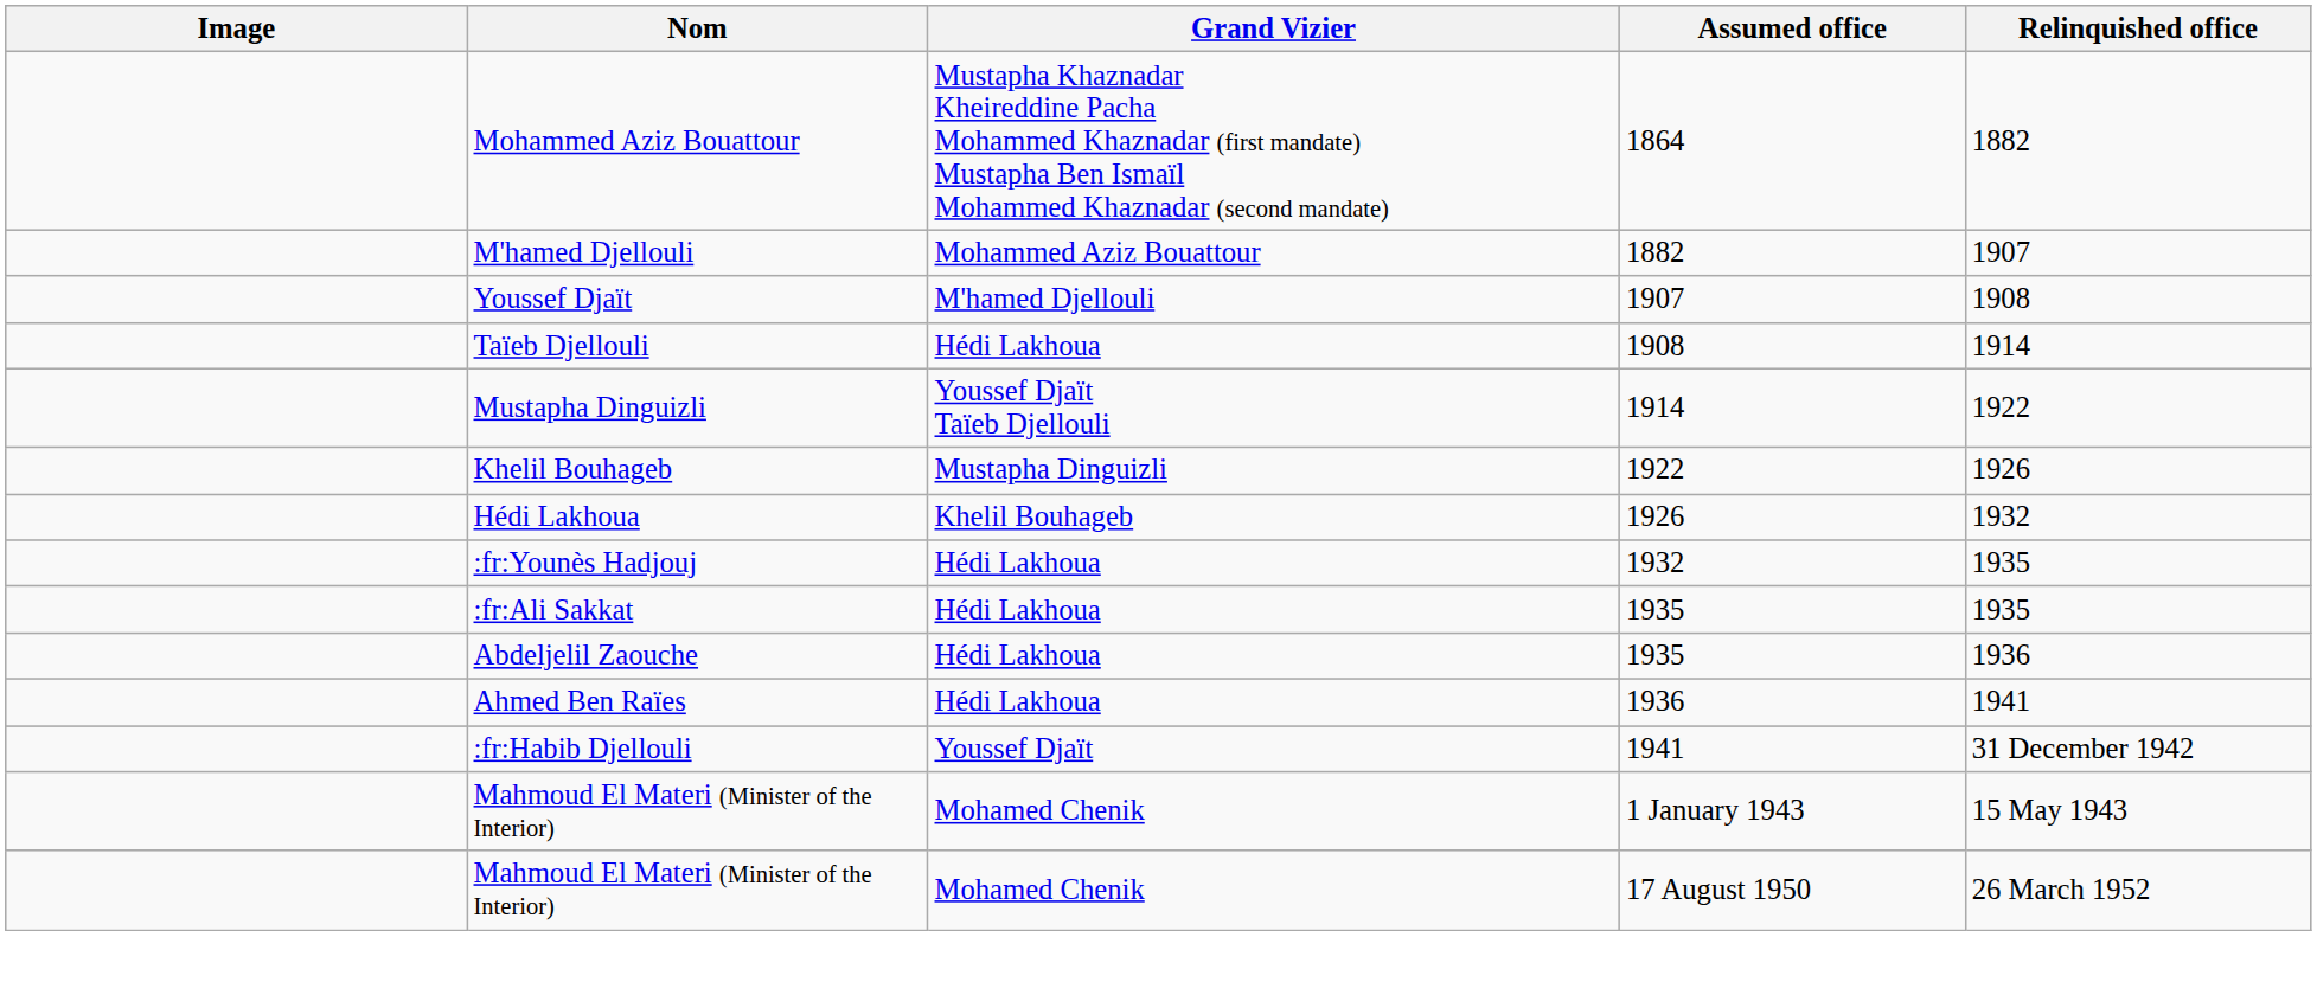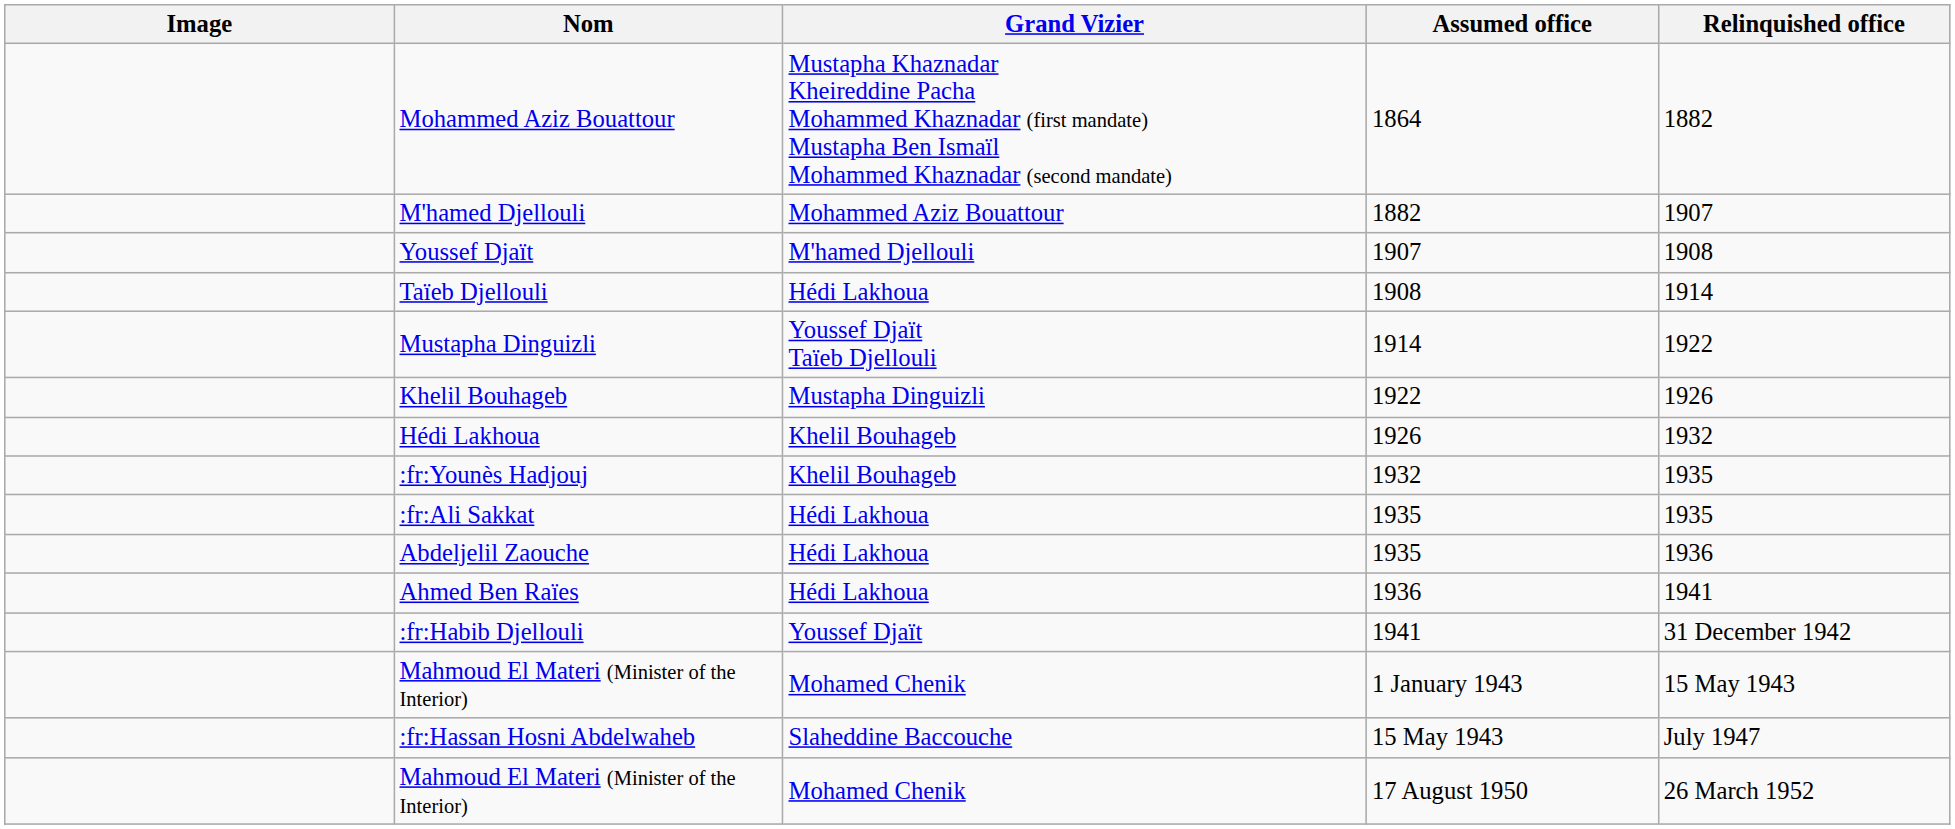 <table class="wikitable sortable" style="width:100%;">
 <tr>
 <th scope=col class="unsortable" width=80px>Image</th>
 <th scope=col width=20%>Nom</th>
 <th scope=col width=30%><a href='#'>Grand Vizier</a></th>
 <th scope=col width=15%>Assumed office</th>
 <th scope=col width=15%>Relinquished office</th>
 </tr>
 <tr>
 <td></td>
 <td><a href='#'>Mohammed Aziz Bouattour</a></td>
 <td><a href='#'>Mustapha Khaznadar</a><br><a href='#'>Kheireddine Pacha</a><br><a href='#'>Mohammed Khaznadar</a> <small>(first mandate)</small><br><a href='#'>Mustapha Ben Ismaïl</a><br><a href='#'>Mohammed Khaznadar</a> <small>(second mandate)</small></td>
 <td>1864</td>
 <td>1882</td>
 </tr>
 <tr>
 <td></td>
 <td><a href='#'>M'hamed Djellouli</a></td>
 <td><a href='#'>Mohammed Aziz Bouattour</a></td>
 <td>1882</td>
 <td>1907</td>
 </tr>
 <tr>
 <td></td>
 <td><a href='#'>Youssef Djaït</a></td>
 <td><a href='#'>M'hamed Djellouli</a></td>
 <td>1907</td>
 <td>1908</td>
 </tr>
 <tr>
 <td></td>
 <td><a href='#'>Taïeb Djellouli</a></td>
 <td><a href='#'>Hédi Lakhoua</a></td>
 <td>1908</td>
 <td>1914</td>
 </tr>
 <tr>
 <td></td>
 <td><a href='#'>Mustapha Dinguizli</a></td>
 <td><a href='#'>Youssef Djaït</a><br><a href='#'>Taïeb Djellouli</a></td>
 <td>1914</td>
 <td>1922</td>
 </tr>
 <tr>
 <td></td>
 <td><a href='#'>Khelil Bouhageb</a></td>
 <td><a href='#'>Mustapha Dinguizli</a></td>
 <td>1922</td>
 <td>1926</td>
 </tr>
 <tr>
 <td></td>
 <td><a href='#'>Hédi Lakhoua</a></td>
 <td><a href='#'>Khelil Bouhageb</a></td>
 <td>1926</td>
 <td>1932</td>
 </tr>
 <tr>
 <td></td>
 <td><a href='#'>:fr:Younès Hadjouj</a></td>
-<td><a href='#'>Hédi Lakhoua</a></td>
+<td><a href='#'>Khelil Bouhageb</a></td>
 <td>1932</td>
 <td>1935</td>
 </tr>
 <tr>
 <td></td>
 <td><a href='#'>:fr:Ali Sakkat</a></td>
 <td><a href='#'>Hédi Lakhoua</a></td>
 <td>1935</td>
 <td>1935</td>
 </tr>
 <tr>
 <td></td>
 <td><a href='#'>Abdeljelil Zaouche</a></td>
 <td><a href='#'>Hédi Lakhoua</a></td>
 <td>1935</td>
 <td>1936</td>
 </tr>
 <tr>
 <td></td>
 <td><a href='#'>Ahmed Ben Raïes</a></td>
 <td><a href='#'>Hédi Lakhoua</a></td>
 <td>1936</td>
 <td>1941</td>
 </tr>
 <tr>
 <td></td>
 <td><a href='#'>:fr:Habib Djellouli</a></td>
 <td><a href='#'>Youssef Djaït</a></td>
 <td>1941</td>
 <td>31 December 1942</td>
 </tr>
 <tr>
 <td></td>
 <td><a href='#'>Mahmoud El Materi</a> <small>(Minister of the Interior)</small></td>
 <td><a href='#'>Mohamed Chenik</a></td>
 <td>1 January 1943</td>
 <td>15 May 1943</td>
 </tr>
 <tr>
 <td></td>
+<td><a href='#'>:fr:Hassan Hosni Abdelwaheb</a></td>
+<td><a href='#'>Slaheddine Baccouche</a></td>
+<td>15 May 1943</td>
+<td>July 1947</td>
+</tr>
+<tr>
+<td></td>
 <td><a href='#'>Mahmoud El Materi</a> <small>(Minister of the Interior)</small></td>
 <td><a href='#'>Mohamed Chenik</a></td>
 <td>17 August 1950</td>
 <td>26 March 1952</td>
 </tr>
 </table>
